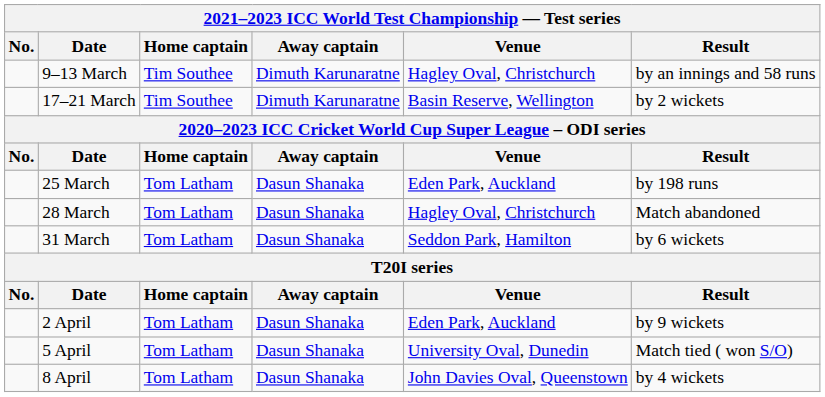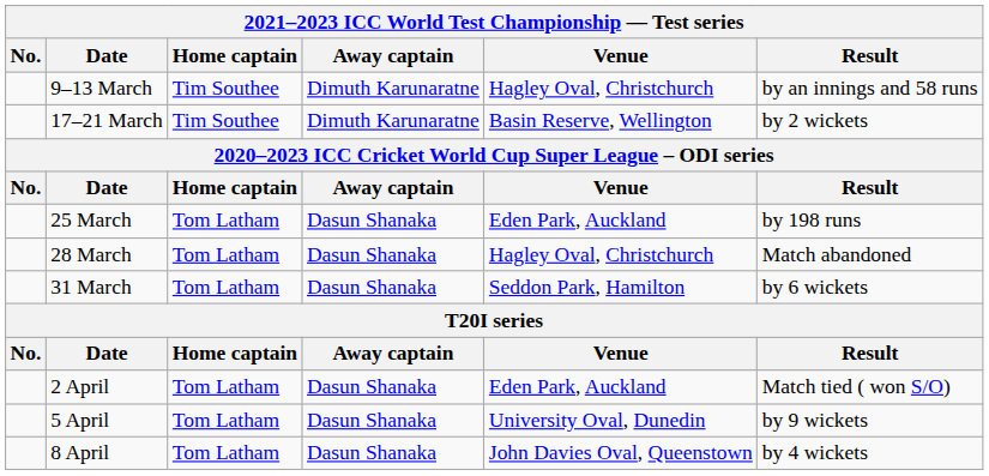 <table class="wikitable">
 <tr>
 <th colspan="9"><a href='#'>2021–2023 ICC World Test Championship</a> — Test series</th>
 </tr>
 <tr>
 <th>No.</th>
 <th>Date</th>
 <th>Home captain</th>
 <th>Away captain</th>
 <th>Venue</th>
 <th>Result</th>
 </tr>
 <tr>
 <td></td>
 <td>9–13 March</td>
 <td><a href='#'>Tim Southee</a></td>
 <td><a href='#'>Dimuth Karunaratne</a></td>
 <td><a href='#'>Hagley Oval</a>, <a href='#'>Christchurch</a></td>
 <td> by an innings and 58 runs</td>
 </tr>
 <tr>
 <td></td>
 <td>17–21 March</td>
 <td><a href='#'>Tim Southee</a></td>
 <td><a href='#'>Dimuth Karunaratne</a></td>
 <td><a href='#'>Basin Reserve</a>, <a href='#'>Wellington</a></td>
 <td> by 2 wickets</td>
 </tr>
 <tr>
 <th colspan="9"><a href='#'>2020–2023 ICC Cricket World Cup Super League</a> – ODI series</th>
 </tr>
 <tr>
 <th>No.</th>
 <th>Date</th>
 <th>Home captain</th>
 <th>Away captain</th>
 <th>Venue</th>
 <th>Result</th>
 </tr>
 <tr>
 <td></td>
 <td>25 March</td>
 <td><a href='#'>Tom Latham</a></td>
 <td><a href='#'>Dasun Shanaka</a></td>
 <td><a href='#'>Eden Park</a>, <a href='#'>Auckland</a></td>
 <td> by 198 runs</td>
 </tr>
 <tr>
 <td></td>
 <td>28 March</td>
 <td><a href='#'>Tom Latham</a></td>
 <td><a href='#'>Dasun Shanaka</a></td>
 <td><a href='#'>Hagley Oval</a>, <a href='#'>Christchurch</a></td>
 <td>Match abandoned</td>
 </tr>
 <tr>
 <td></td>
 <td>31 March</td>
 <td><a href='#'>Tom Latham</a></td>
 <td><a href='#'>Dasun Shanaka</a></td>
 <td><a href='#'>Seddon Park</a>, <a href='#'>Hamilton</a></td>
 <td> by 6 wickets</td>
 </tr>
 <tr>
 <th colspan="9">T20I series</th>
 </tr>
 <tr>
 <th>No.</th>
 <th>Date</th>
 <th>Home captain</th>
 <th>Away captain</th>
 <th>Venue</th>
 <th>Result</th>
 </tr>
 <tr>
 <td></td>
 <td>2 April</td>
 <td><a href='#'>Tom Latham</a></td>
 <td><a href='#'>Dasun Shanaka</a></td>
 <td><a href='#'>Eden Park</a>, <a href='#'>Auckland</a></td>
-<td> by 9 wickets</td>
+<td>Match tied ( won <a href='#'>S/O</a>)</td>
 </tr>
 <tr>
 <td></td>
 <td>5 April</td>
 <td><a href='#'>Tom Latham</a></td>
 <td><a href='#'>Dasun Shanaka</a></td>
 <td><a href='#'>University Oval</a>, <a href='#'>Dunedin</a></td>
-<td>Match tied ( won <a href='#'>S/O</a>)</td>
+<td> by 9 wickets</td>
 </tr>
 <tr>
 <td></td>
 <td>8 April</td>
 <td><a href='#'>Tom Latham</a></td>
 <td><a href='#'>Dasun Shanaka</a></td>
 <td><a href='#'>John Davies Oval</a>, <a href='#'>Queenstown</a></td>
 <td> by 4 wickets</td>
 </tr>
 </table>
